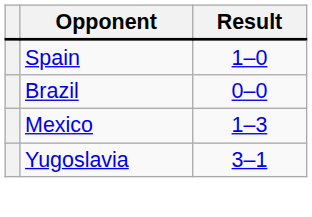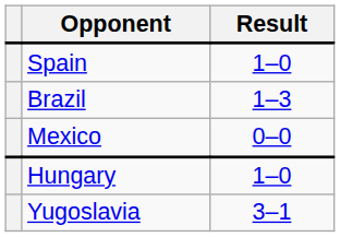 <table class="wikitable plainrowheaders" style="text-align:center;margin-left:1em;float:right;clear:right;min-width:226px">
 <tr>
 <th scope="col"></th>
 <th scope="col">Opponent</th>
 <th scope="col">Result</th>
 </tr>
 <tr style="border-top:2px solid black">
 <th scope="row" style="text-align:center"></th>
 <td align="left"><a href='#'>Spain</a></td>
 <td><a href='#'>1–0</a></td>
 </tr>
 <tr>
 <th scope="row" style="text-align:center"></th>
 <td align="left"><a href='#'>Brazil</a></td>
-<td><a href='#'>0–0</a></td>
+<td><a href='#'>1–3</a></td>
 </tr>
 <tr>
 <th scope="row" style="text-align:center"></th>
 <td align="left"><a href='#'>Mexico</a></td>
-<td><a href='#'>1–3</a></td>
+<td><a href='#'>0–0</a></td>
+</tr>
+<tr style="border-top:2px solid black">
+<th scope="row" style="text-align:center"></th>
+<td align="left"><a href='#'>Hungary</a></td>
+<td><a href='#'>1–0</a></td>
 </tr>
 <tr>
 <th scope="row" style="text-align:center"></th>
 <td align="left"><a href='#'>Yugoslavia</a></td>
 <td><a href='#'>3–1</a></td>
 </tr>
 </table>
